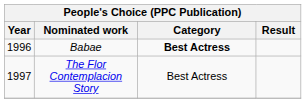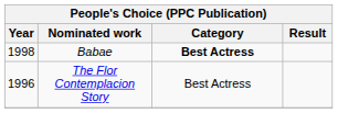 <table width="70%" class="wikitable sortable">
 <tr>
 <th colspan="4" align="center"><strong>People's Choice (PPC Publication)</strong></th>
 </tr>
 <tr>
 <th width="10%">Year</th>
 <th width="35%">Nominated work</th>
 <th width="40%">Category</th>
 <th width="15%">Result</th>
 </tr>
 <tr>
-<td align="center">1996</td>
+<td align="center">1998</td>
 <td align="center"><em>Babae</em></td>
 <td align="center"><strong>Best Actress</strong></td>
 <td></td>
 </tr>
 <tr>
-<td align="center">1997</td>
+<td align="center">1996</td>
 <td align="center"><em><a href='#'>The Flor Contemplacion Story</a></em></td>
 <td align="center">Best Actress</td>
 <td></td>
 </tr>
 <tr>
 </tr>
 </table>
